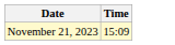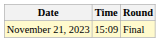 <table class="wikitable">
 <tr>
 <th>Date</th>
 <th>Time</th>
+<th>Round</th>
 </tr>
 <tr style=background:lemonchiffon>
 <td>November 21, 2023</td>
 <td>15:09</td>
+<td>Final</td>
 </tr>
 </table>
